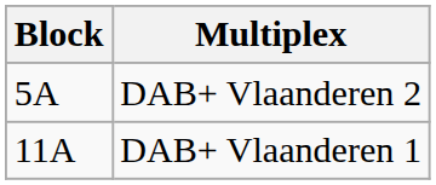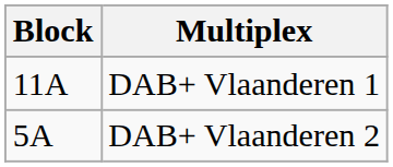 <table class="wikitable sortable">
 <tr>
 <th>Block</th>
 <th>Multiplex</th>
 </tr>
 <tr>
+<td>11A</td>
+<td>DAB+ Vlaanderen 1</td>
+</tr>
+<tr>
 <td>5A</td>
 <td>DAB+ Vlaanderen 2</td>
 </tr>
-<tr>
-<td>11A</td>
-<td>DAB+ Vlaanderen 1</td>
-</tr>
 </table>
